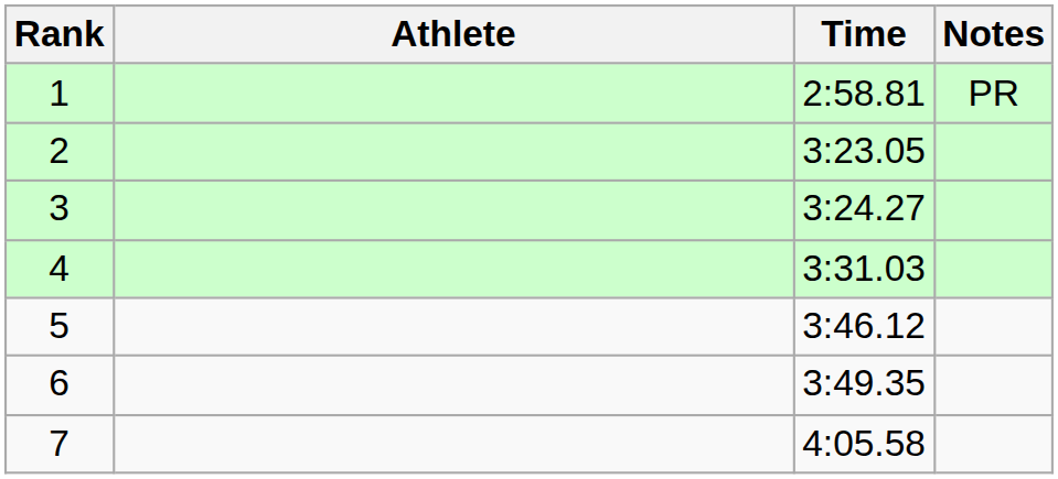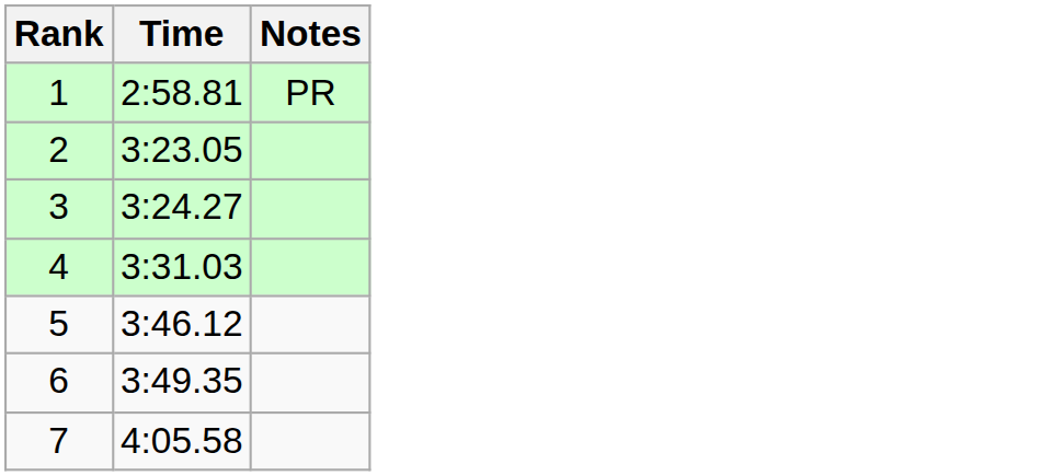 <table class="wikitable" style="text-align:center">
 <tr>
 <th>Rank</th>
-<th Style="width:18em">Athlete</th>
 <th>Time</th>
 <th>Notes</th>
 </tr>
 <tr style="background:#cfc">
 <td>1</td>
-<td style="text-align:left"></td>
 <td>2:58.81</td>
 <td>PR</td>
 </tr>
 <tr style="background:#cfc">
 <td>2</td>
-<td style="text-align:left"></td>
 <td>3:23.05</td>
 <td></td>
 </tr>
 <tr style="background:#cfc">
 <td>3</td>
-<td style="text-align:left"></td>
 <td>3:24.27</td>
 <td></td>
 </tr>
 <tr style="background:#cfc">
 <td>4</td>
-<td style="text-align:left"></td>
 <td>3:31.03</td>
 <td></td>
 </tr>
 <tr>
 <td>5</td>
-<td style="text-align:left"></td>
 <td>3:46.12</td>
 <td></td>
 </tr>
 <tr>
 <td>6</td>
-<td style="text-align:left"></td>
 <td>3:49.35</td>
 <td></td>
 </tr>
 <tr>
 <td>7</td>
-<td style="text-align:left"></td>
 <td>4:05.58</td>
 <td></td>
 </tr>
 </table>
